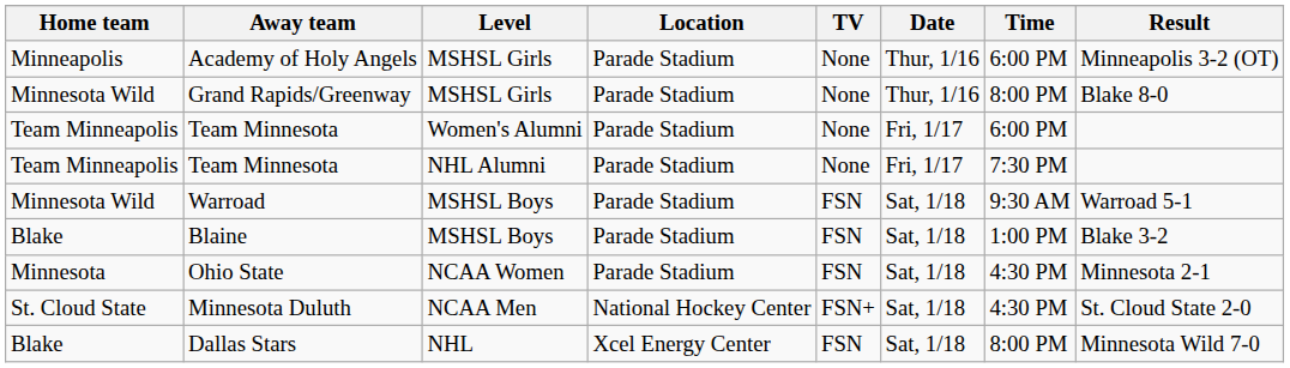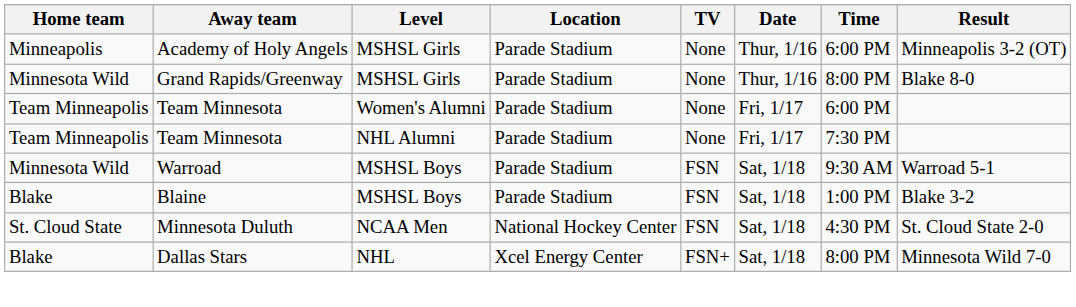 <table class="wikitable">
 <tr>
 </tr>
 <tr>
 <th>Home team</th>
 <th>Away team</th>
 <th>Level</th>
 <th>Location</th>
 <th>TV</th>
 <th>Date</th>
 <th>Time</th>
 <th>Result</th>
 </tr>
 <tr>
 <td>Minneapolis</td>
 <td>Academy of Holy Angels</td>
 <td>MSHSL Girls</td>
 <td>Parade Stadium</td>
 <td>None</td>
 <td>Thur, 1/16</td>
 <td>6:00 PM</td>
 <td>Minneapolis 3-2 (OT)</td>
 </tr>
 <tr>
 <td>Minnesota Wild</td>
 <td>Grand Rapids/Greenway</td>
 <td>MSHSL Girls</td>
 <td>Parade Stadium</td>
 <td>None</td>
 <td>Thur, 1/16</td>
 <td>8:00 PM</td>
 <td>Blake 8-0</td>
 </tr>
 <tr>
 <td>Team Minneapolis</td>
 <td>Team Minnesota</td>
 <td>Women's Alumni</td>
 <td>Parade Stadium</td>
 <td>None</td>
 <td>Fri, 1/17</td>
 <td>6:00 PM</td>
 <td></td>
 </tr>
 <tr>
 <td>Team Minneapolis</td>
 <td>Team Minnesota</td>
 <td>NHL Alumni</td>
 <td>Parade Stadium</td>
 <td>None</td>
 <td>Fri, 1/17</td>
 <td>7:30 PM</td>
 <td></td>
 </tr>
 <tr>
 <td>Minnesota Wild</td>
 <td>Warroad</td>
 <td>MSHSL Boys</td>
 <td>Parade Stadium</td>
 <td>FSN</td>
 <td>Sat, 1/18</td>
 <td>9:30 AM</td>
 <td>Warroad 5-1</td>
 </tr>
 <tr>
 <td>Blake</td>
 <td>Blaine</td>
 <td>MSHSL Boys</td>
 <td>Parade Stadium</td>
 <td>FSN</td>
 <td>Sat, 1/18</td>
 <td>1:00 PM</td>
 <td>Blake 3-2</td>
 </tr>
 <tr>
-<td>Minnesota</td>
-<td>Ohio State</td>
-<td>NCAA Women</td>
-<td>Parade Stadium</td>
-<td>FSN</td>
-<td>Sat, 1/18</td>
-<td>4:30 PM</td>
-<td>Minnesota 2-1</td>
-</tr>
-<tr>
 <td>St. Cloud State</td>
 <td>Minnesota Duluth</td>
 <td>NCAA Men</td>
 <td>National Hockey Center</td>
-<td>FSN+</td>
+<td>FSN</td>
 <td>Sat, 1/18</td>
 <td>4:30 PM</td>
 <td>St. Cloud State 2-0</td>
 </tr>
 <tr>
 <td>Blake</td>
 <td>Dallas Stars</td>
 <td>NHL</td>
 <td>Xcel Energy Center</td>
-<td>FSN</td>
+<td>FSN+</td>
 <td>Sat, 1/18</td>
 <td>8:00 PM</td>
 <td>Minnesota Wild 7-0</td>
 </tr>
 </table>
